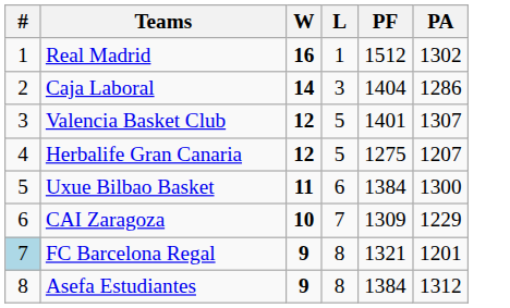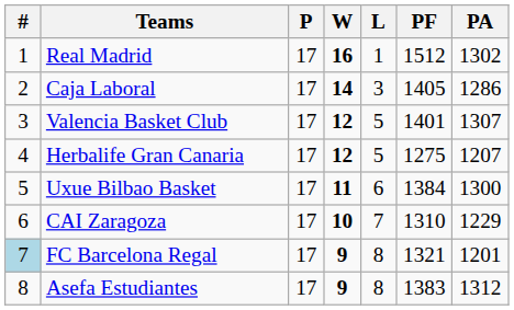 <table class="wikitable" style="text-align: center;">
 <tr>
 <th width=20>#</th>
 <th width=180>Teams</th>
+<th width=20>P</th>
 <th width=20>W</th>
 <th width=20>L</th>
 <th width=35>PF</th>
 <th width=35>PA</th>
 </tr>
 <tr>
 <td>1</td>
 <td align="left"><a href='#'>Real Madrid</a></td>
+<td>17</td>
 <td><strong>16</strong></td>
 <td>1</td>
 <td>1512</td>
 <td>1302</td>
 </tr>
 <tr>
 <td>2</td>
 <td align="left"><a href='#'>Caja Laboral</a></td>
+<td>17</td>
 <td><strong>14</strong></td>
 <td>3</td>
-<td>1404</td>
+<td>1405</td>
 <td>1286</td>
 </tr>
 <tr>
 <td>3</td>
 <td align="left"><a href='#'>Valencia Basket Club</a></td>
+<td>17</td>
 <td><strong>12</strong></td>
 <td>5</td>
 <td>1401</td>
 <td>1307</td>
 </tr>
 <tr>
 <td>4</td>
 <td align="left"><a href='#'>Herbalife Gran Canaria</a></td>
+<td>17</td>
 <td><strong>12</strong></td>
 <td>5</td>
 <td>1275</td>
 <td>1207</td>
 </tr>
 <tr>
 <td>5</td>
 <td align="left"><a href='#'>Uxue Bilbao Basket</a></td>
+<td>17</td>
 <td><strong>11</strong></td>
 <td>6</td>
 <td>1384</td>
 <td>1300</td>
 </tr>
 <tr>
 <td>6</td>
 <td align="left"><a href='#'>CAI Zaragoza</a></td>
+<td>17</td>
 <td><strong>10</strong></td>
 <td>7</td>
-<td>1309</td>
+<td>1310</td>
 <td>1229</td>
 </tr>
 <tr>
 <td style="background: lightblue;">7</td>
 <td align="left"><a href='#'>FC Barcelona Regal</a></td>
+<td>17</td>
 <td><strong>9</strong></td>
 <td>8</td>
 <td>1321</td>
 <td>1201</td>
 </tr>
 <tr>
 <td>8</td>
 <td align="left"><a href='#'>Asefa Estudiantes</a></td>
+<td>17</td>
 <td><strong>9</strong></td>
 <td>8</td>
-<td>1384</td>
+<td>1383</td>
 <td>1312</td>
 </tr>
 </table>
